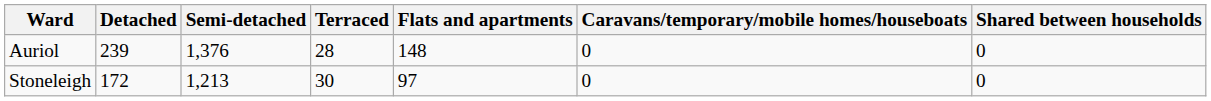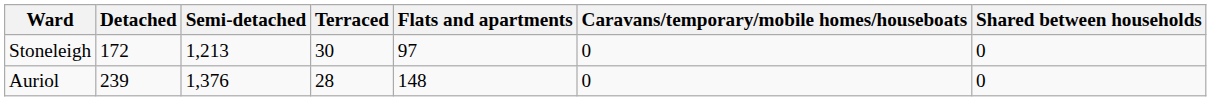 <table class="wikitable">
 <tr>
 <th>Ward</th>
 <th>Detached</th>
 <th>Semi-detached</th>
 <th>Terraced</th>
 <th>Flats and apartments</th>
 <th>Caravans/temporary/mobile homes/houseboats</th>
 <th>Shared between households</th>
 </tr>
 <tr>
+<td>Stoneleigh</td>
+<td>172</td>
+<td>1,213</td>
+<td>30</td>
+<td>97</td>
+<td>0</td>
+<td>0</td>
+</tr>
+<tr>
 <td>Auriol</td>
 <td>239</td>
 <td>1,376</td>
 <td>28</td>
 <td>148</td>
 <td>0</td>
 <td>0</td>
 </tr>
-<tr>
-<td>Stoneleigh</td>
-<td>172</td>
-<td>1,213</td>
-<td>30</td>
-<td>97</td>
-<td>0</td>
-<td>0</td>
-</tr>
 </table>
